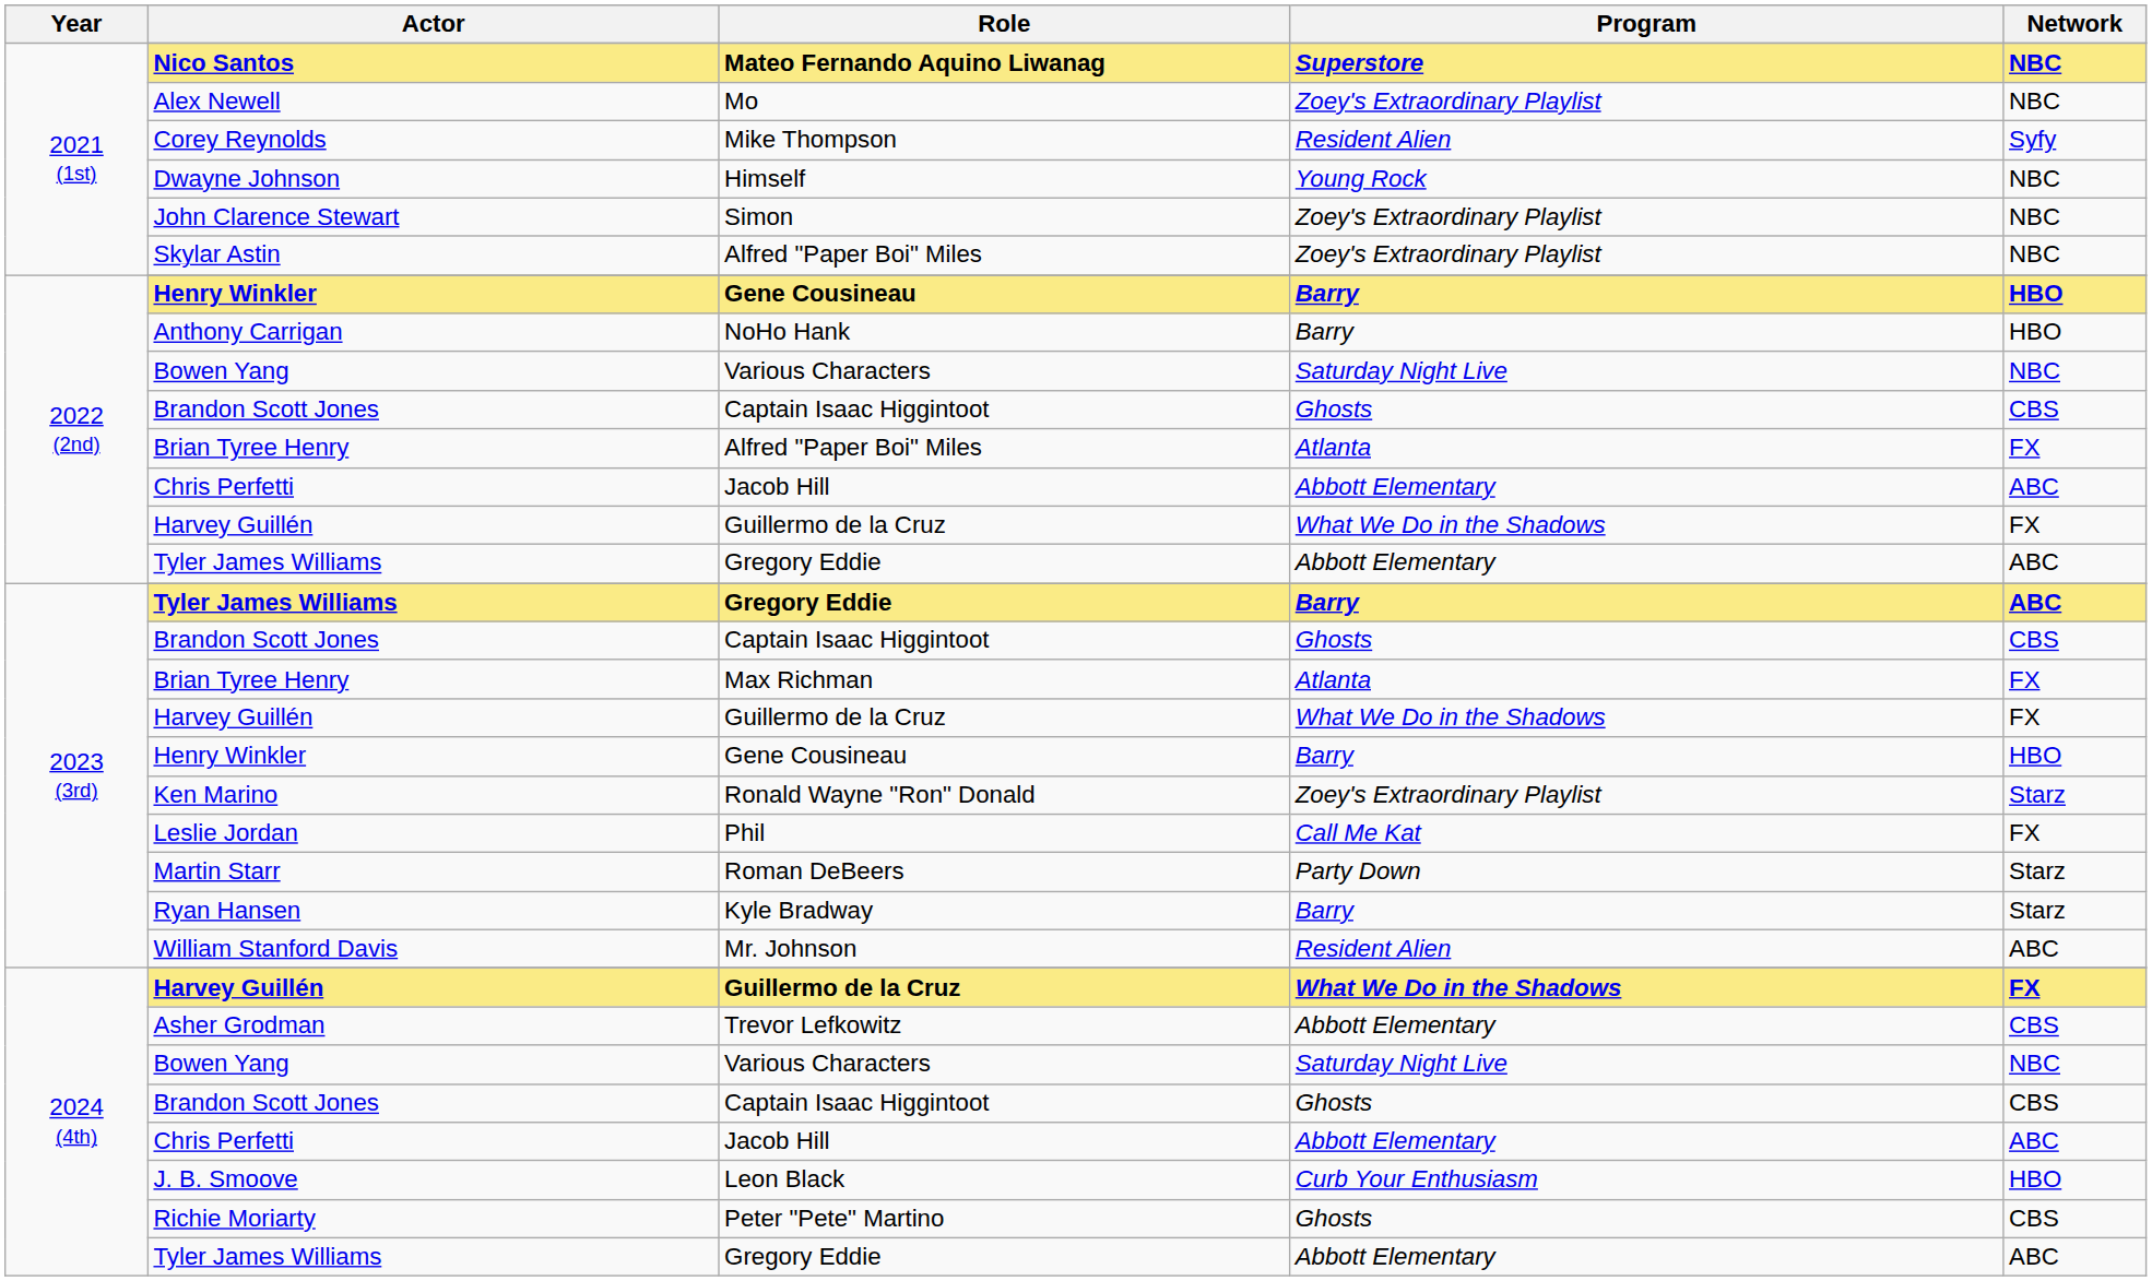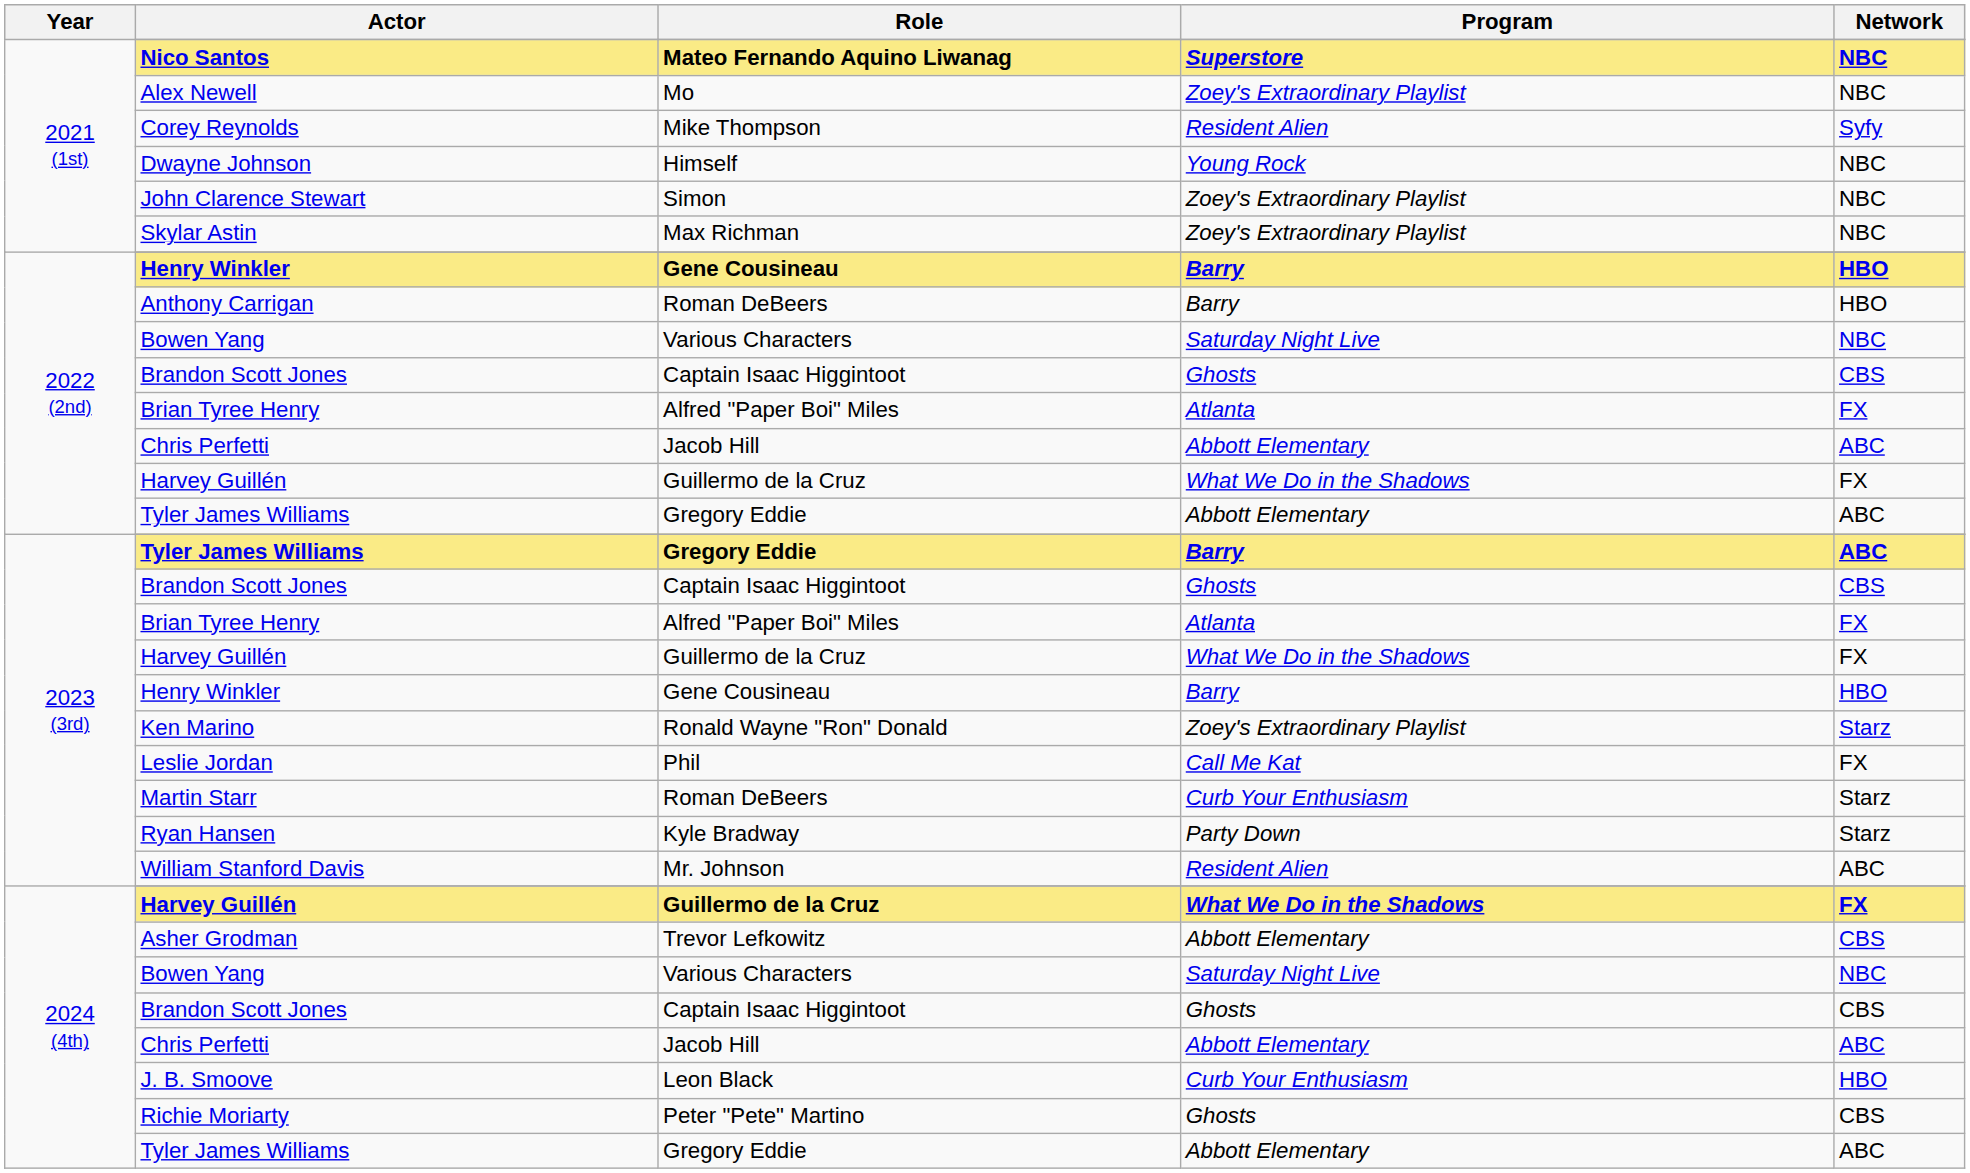 <table class="wikitable">
 <tr bgcolor="#bebebe">
 <th width="5%">Year</th>
 <th width="20%">Actor</th>
 <th width="20%">Role</th>
 <th width="25%">Program</th>
 <th width="5%">Network</th>
 </tr>
 <tr>
 <td rowspan="7" style="text-align:center"><a href='#'>2021</a><br><small><a href='#'>(1st)</a></small><br></td>
 </tr>
 <tr style="background:#FAEB86">
 <td><strong><a href='#'>Nico Santos</a></strong></td>
 <td><strong>Mateo Fernando Aquino Liwanag</strong></td>
 <td><strong><em><a href='#'>Superstore</a></em></strong></td>
 <td><strong><a href='#'>NBC</a></strong></td>
 </tr>
 <tr>
 <td><a href='#'>Alex Newell</a></td>
 <td>Mo</td>
 <td><em><a href='#'>Zoey's Extraordinary Playlist</a></em></td>
 <td>NBC</td>
 </tr>
 <tr>
 <td><a href='#'>Corey Reynolds</a></td>
 <td>Mike Thompson</td>
 <td><em><a href='#'>Resident Alien</a></em></td>
 <td><a href='#'>Syfy</a></td>
 </tr>
 <tr>
 <td><a href='#'>Dwayne Johnson</a></td>
 <td>Himself</td>
 <td><em><a href='#'>Young Rock</a></em></td>
 <td>NBC</td>
 </tr>
 <tr>
 <td><a href='#'>John Clarence Stewart</a></td>
 <td>Simon</td>
 <td><em>Zoey's Extraordinary Playlist</em></td>
 <td>NBC</td>
 </tr>
 <tr>
 <td><a href='#'>Skylar Astin</a></td>
-<td>Alfred "Paper Boi" Miles</td>
+<td>Max Richman</td>
 <td><em>Zoey's Extraordinary Playlist</em></td>
 <td>NBC</td>
 </tr>
 <tr>
 <td rowspan="9" style="text-align:center"><a href='#'>2022</a><br><small><a href='#'>(2nd)</a></small><br></td>
 </tr>
 <tr style="background:#FAEB86;">
 <td><strong><a href='#'>Henry Winkler</a></strong></td>
 <td><strong>Gene Cousineau</strong></td>
 <td><strong><em><a href='#'>Barry</a></em></strong></td>
 <td><strong><a href='#'>HBO</a></strong></td>
 </tr>
 <tr>
 <td><a href='#'>Anthony Carrigan</a></td>
-<td>NoHo Hank</td>
+<td>Roman DeBeers</td>
 <td><em>Barry</em></td>
 <td>HBO</td>
 </tr>
 <tr>
 <td><a href='#'>Bowen Yang</a></td>
 <td>Various Characters</td>
 <td><em><a href='#'>Saturday Night Live</a></em></td>
 <td><a href='#'>NBC</a></td>
 </tr>
 <tr>
 <td><a href='#'>Brandon Scott Jones</a></td>
 <td>Captain Isaac Higgintoot</td>
 <td><em><a href='#'>Ghosts</a></em></td>
 <td><a href='#'>CBS</a></td>
 </tr>
 <tr>
 <td><a href='#'>Brian Tyree Henry</a></td>
 <td>Alfred "Paper Boi" Miles</td>
 <td><em><a href='#'>Atlanta</a></em></td>
 <td><a href='#'>FX</a></td>
 </tr>
 <tr>
 <td><a href='#'>Chris Perfetti</a></td>
 <td>Jacob Hill</td>
 <td><em><a href='#'>Abbott Elementary</a></em></td>
 <td><a href='#'>ABC</a></td>
 </tr>
 <tr>
 <td><a href='#'>Harvey Guillén</a></td>
 <td>Guillermo de la Cruz</td>
 <td><em><a href='#'>What We Do in the Shadows</a></em></td>
 <td>FX</td>
 </tr>
 <tr>
 <td><a href='#'>Tyler James Williams</a></td>
 <td>Gregory Eddie</td>
 <td><em>Abbott Elementary</em></td>
 <td>ABC</td>
 </tr>
 <tr>
 <td rowspan="11" style="text-align:center"><a href='#'>2023</a><br><small><a href='#'>(3rd)</a></small><br></td>
 </tr>
 <tr style="background:#FAEB86;">
 <td><strong><a href='#'>Tyler James Williams</a></strong></td>
 <td><strong>Gregory Eddie</strong></td>
 <td><strong><em><a href='#'>Barry</a></em></strong></td>
 <td><strong><a href='#'>ABC</a></strong></td>
 </tr>
 <tr>
 <td><a href='#'>Brandon Scott Jones</a></td>
 <td>Captain Isaac Higgintoot</td>
 <td><em><a href='#'>Ghosts</a></em></td>
 <td><a href='#'>CBS</a></td>
 </tr>
 <tr>
 <td><a href='#'>Brian Tyree Henry</a></td>
-<td>Max Richman</td>
+<td>Alfred "Paper Boi" Miles</td>
 <td><em><a href='#'>Atlanta</a></em></td>
 <td><a href='#'>FX</a></td>
 </tr>
 <tr>
 <td><a href='#'>Harvey Guillén</a></td>
 <td>Guillermo de la Cruz</td>
 <td><em><a href='#'>What We Do in the Shadows</a></em></td>
 <td>FX</td>
 </tr>
 <tr>
 <td><a href='#'>Henry Winkler</a></td>
 <td>Gene Cousineau</td>
 <td><em><a href='#'>Barry</a></em></td>
 <td><a href='#'>HBO</a></td>
 </tr>
 <tr>
 <td><a href='#'>Ken Marino</a></td>
 <td>Ronald Wayne "Ron" Donald</td>
 <td><em>Zoey's Extraordinary Playlist</em></td>
 <td><a href='#'>Starz</a></td>
 </tr>
 <tr>
 <td><a href='#'>Leslie Jordan</a> </td>
 <td>Phil</td>
 <td><em><a href='#'>Call Me Kat</a></em></td>
 <td>FX</td>
 </tr>
 <tr>
 <td><a href='#'>Martin Starr</a></td>
 <td>Roman DeBeers</td>
-<td><em>Party Down</em></td>
+<td><em><a href='#'>Curb Your Enthusiasm</a></em></td>
 <td>Starz</td>
 </tr>
 <tr>
 <td><a href='#'>Ryan Hansen</a></td>
 <td>Kyle Bradway</td>
-<td><em><a href='#'>Barry</a></em></td>
+<td><em>Party Down</em></td>
 <td>Starz</td>
 </tr>
 <tr>
 <td><a href='#'>William Stanford Davis</a></td>
 <td>Mr. Johnson</td>
 <td><em><a href='#'>Resident Alien</a></em></td>
 <td>ABC</td>
 </tr>
 <tr>
 <td rowspan="9" style="text-align:center"><a href='#'>2024</a><br><small><a href='#'>(4th)</a></small><br></td>
 </tr>
 <tr style="background:#FAEB86;">
 <td><strong><a href='#'>Harvey Guillén</a></strong></td>
 <td><strong>Guillermo de la Cruz</strong></td>
 <td><strong><em><a href='#'>What We Do in the Shadows</a></em></strong></td>
 <td><strong><a href='#'>FX</a></strong></td>
 </tr>
 <tr>
 <td><a href='#'>Asher Grodman</a></td>
 <td>Trevor Lefkowitz</td>
 <td><em>Abbott Elementary</em></td>
 <td><a href='#'>CBS</a></td>
 </tr>
 <tr>
 <td><a href='#'>Bowen Yang</a></td>
 <td>Various Characters</td>
 <td><em><a href='#'>Saturday Night Live</a></em></td>
 <td><a href='#'>NBC</a></td>
 </tr>
 <tr>
 <td><a href='#'>Brandon Scott Jones</a></td>
 <td>Captain Isaac Higgintoot</td>
 <td><em>Ghosts</em></td>
 <td>CBS</td>
 </tr>
 <tr>
 <td><a href='#'>Chris Perfetti</a></td>
 <td>Jacob Hill</td>
 <td><em><a href='#'>Abbott Elementary</a></em></td>
 <td><a href='#'>ABC</a></td>
 </tr>
 <tr>
 <td><a href='#'>J. B. Smoove</a></td>
 <td>Leon Black</td>
 <td><em><a href='#'>Curb Your Enthusiasm</a></em></td>
 <td><a href='#'>HBO</a></td>
 </tr>
 <tr>
 <td><a href='#'>Richie Moriarty</a></td>
 <td>Peter "Pete" Martino</td>
 <td><em>Ghosts</em></td>
 <td>CBS</td>
 </tr>
 <tr>
 <td><a href='#'>Tyler James Williams</a></td>
 <td>Gregory Eddie</td>
 <td><em>Abbott Elementary</em></td>
 <td>ABC</td>
 </tr>
 </table>
